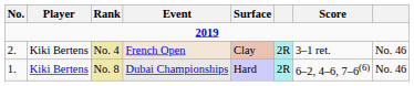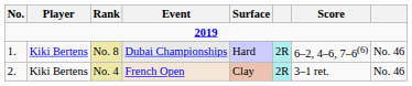 <table class="wikitable sortable">
 <tr>
 <th>No.</th>
 <th>Player</th>
 <th>Rank</th>
 <th>Event</th>
 <th>Surface</th>
 <th></th>
 <th>Score</th>
 <th></th>
 </tr>
 <tr>
 <td colspan="8" style="text-align:center"><strong><a href='#'>2019</a></strong></td>
 </tr>
 <tr>
+<td>1.</td>
+<td> <a href='#'>Kiki Bertens</a></td>
+<td bgcolor="EEE8AA">No. 8</td>
+<td bgcolor="e9e9e9"><a href='#'>Dubai Championships</a></td>
+<td bgcolor="CCCCFF">Hard</td>
+<td bgcolor="afeeee">2R</td>
+<td>6–2, 4–6, 7–6<sup>(6)</sup></td>
+<td>No. 46</td>
+</tr>
+<tr>
 <td>2.</td>
 <td> Kiki Bertens</td>
 <td bgcolor="EEE8AA">No. 4</td>
 <td bgcolor="f3e6d7"><a href='#'>French Open</a></td>
 <td bgcolor="EBC2AF">Clay</td>
 <td bgcolor="afeeee">2R</td>
 <td>3–1 ret.</td>
 <td>No. 46</td>
 </tr>
-<tr>
-<td>1.</td>
-<td> <a href='#'>Kiki Bertens</a></td>
-<td bgcolor="EEE8AA">No. 8</td>
-<td bgcolor="e9e9e9"><a href='#'>Dubai Championships</a></td>
-<td bgcolor="CCCCFF">Hard</td>
-<td bgcolor="afeeee">2R</td>
-<td>6–2, 4–6, 7–6<sup>(6)</sup></td>
-<td>No. 46</td>
-</tr>
 </table>
